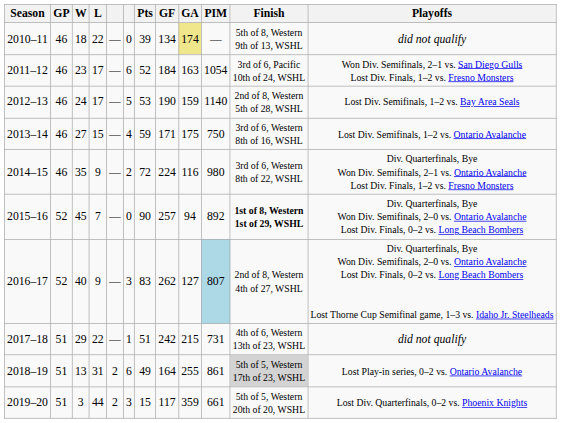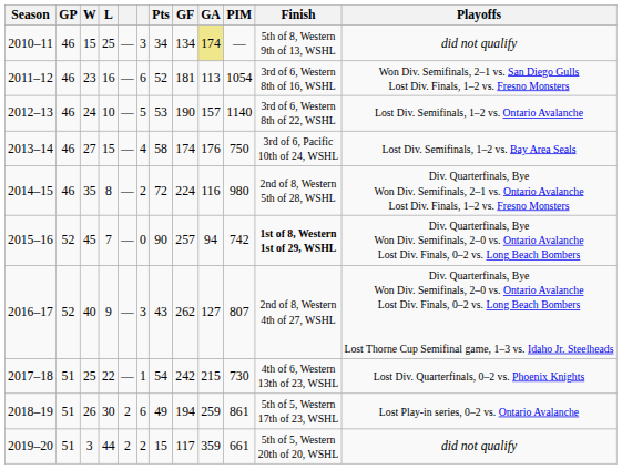 <table class="wikitable" style="text-align:center">
 <tr>
 <th>Season</th>
 <th>GP</th>
 <th>W</th>
 <th>L</th>
 <th></th>
 <th></th>
 <th>Pts</th>
 <th>GF</th>
 <th>GA</th>
 <th>PIM</th>
 <th>Finish</th>
 <th>Playoffs</th>
 </tr>
 <tr>
 <td>2010–11</td>
 <td>46</td>
-<td>18</td>
-<td>22</td>
+<td>15</td>
+<td>25</td>
 <td>—</td>
-<td>0</td>
-<td>39</td>
+<td>3</td>
+<td>34</td>
 <td>134</td>
 <td style="background: khaki;">174</td>
 <td>—</td>
 <td><small>5th of 8, Western<br>9th of 13, WSHL</small></td>
 <td><em>did not qualify</em></td>
 </tr>
 <tr>
 <td>2011–12</td>
 <td>46</td>
 <td>23</td>
-<td>17</td>
+<td>16</td>
 <td>—</td>
 <td>6</td>
 <td>52</td>
-<td>184</td>
-<td>163</td>
+<td>181</td>
+<td>113</td>
 <td>1054</td>
-<td><small>3rd of 6, Pacific<br>10th of 24, WSHL</small></td>
+<td><small>3rd of 6, Western<br>8th of 16, WSHL</small></td>
 <td><small>Won Div. Semifinals, 2–1 vs. <a href='#'>San Diego Gulls</a><br>Lost Div. Finals, 1–2 vs. <a href='#'>Fresno Monsters</a></small></td>
 </tr>
 <tr>
 <td>2012–13</td>
 <td>46</td>
 <td>24</td>
-<td>17</td>
+<td>10</td>
 <td>—</td>
 <td>5</td>
 <td>53</td>
 <td>190</td>
-<td>159</td>
+<td>157</td>
 <td>1140</td>
-<td><small>2nd of 8, Western<br>5th of 28, WSHL</small></td>
-<td><small>Lost Div. Semifinals, 1–2 vs. <a href='#'>Bay Area Seals</a></small></td>
+<td><small>3rd of 6, Western<br>8th of 22, WSHL</small></td>
+<td><small>Lost Div. Semifinals, 1–2 vs. <a href='#'>Ontario Avalanche</a></small></td>
 </tr>
 <tr>
 <td>2013–14</td>
 <td>46</td>
 <td>27</td>
 <td>15</td>
 <td>—</td>
 <td>4</td>
-<td>59</td>
-<td>171</td>
-<td>175</td>
+<td>58</td>
+<td>174</td>
+<td>176</td>
 <td>750</td>
-<td><small>3rd of 6, Western<br>8th of 16, WSHL</small></td>
-<td><small>Lost Div. Semifinals, 1–2 vs. <a href='#'>Ontario Avalanche</a></small></td>
+<td><small>3rd of 6, Pacific<br>10th of 24, WSHL</small></td>
+<td><small>Lost Div. Semifinals, 1–2 vs. <a href='#'>Bay Area Seals</a></small></td>
 </tr>
 <tr>
 <td>2014–15</td>
 <td>46</td>
 <td>35</td>
-<td>9</td>
+<td>8</td>
 <td>—</td>
 <td>2</td>
 <td>72</td>
 <td>224</td>
 <td>116</td>
 <td>980</td>
-<td><small>3rd of 6, Western<br>8th of 22, WSHL</small></td>
+<td><small>2nd of 8, Western<br>5th of 28, WSHL</small></td>
 <td><small>Div. Quarterfinals, Bye<br>Won Div. Semifinals, 2–1 vs. <a href='#'>Ontario Avalanche</a><br>Lost Div. Finals, 1–2 vs. <a href='#'>Fresno Monsters</a></small></td>
 </tr>
 <tr>
 <td>2015–16</td>
 <td>52</td>
 <td>45</td>
 <td>7</td>
 <td>—</td>
 <td>0</td>
 <td>90</td>
 <td>257</td>
 <td>94</td>
-<td>892</td>
+<td>742</td>
 <td><small><strong>1st of 8, Western<br>1st of 29, WSHL</strong></small></td>
 <td><small>Div. Quarterfinals, Bye<br>Won Div. Semifinals, 2–0 vs. <a href='#'>Ontario Avalanche</a><br>Lost Div. Finals, 0–2 vs. <a href='#'>Long Beach Bombers</a></small></td>
 </tr>
 <tr>
 <td>2016–17</td>
 <td>52</td>
 <td>40</td>
 <td>9</td>
 <td>—</td>
 <td>3</td>
-<td>83</td>
+<td>43</td>
 <td>262</td>
 <td>127</td>
-<td style="background: lightblue;">807</td>
+<td>807</td>
 <td><small>2nd of 8, Western<br>4th of 27, WSHL</small></td>
 <td><small>Div. Quarterfinals, Bye<br>Won Div. Semifinals, 2–0 vs. <a href='#'>Ontario Avalanche</a><br>Lost Div. Finals, 0–2 vs. <a href='#'>Long Beach Bombers</a><br><br><br>Lost Thorne Cup Semifinal game, 1–3 vs. <a href='#'>Idaho Jr. Steelheads</a></small></td>
 </tr>
 <tr>
 <td>2017–18</td>
 <td>51</td>
-<td>29</td>
+<td>25</td>
 <td>22</td>
 <td>—</td>
 <td>1</td>
-<td>51</td>
+<td>54</td>
 <td>242</td>
 <td>215</td>
-<td>731</td>
+<td>730</td>
 <td><small>4th of 6, Western<br>13th of 23, WSHL</small></td>
-<td><em>did not qualify</em></td>
+<td><small>Lost Div. Quarterfinals, 0–2 vs. <a href='#'>Phoenix Knights</a></small></td>
 </tr>
 <tr>
 <td>2018–19</td>
 <td>51</td>
-<td>13</td>
-<td>31</td>
+<td>26</td>
+<td>30</td>
 <td>2</td>
 <td>6</td>
 <td>49</td>
-<td>164</td>
-<td>255</td>
+<td>194</td>
+<td>259</td>
 <td>861</td>
-<td style="background: lightgrey;"><small>5th of 5, Western<br>17th of 23, WSHL</small></td>
+<td><small>5th of 5, Western<br>17th of 23, WSHL</small></td>
 <td><small>Lost Play-in series, 0–2 vs. <a href='#'>Ontario Avalanche</a></small></td>
 </tr>
 <tr>
 <td>2019–20</td>
 <td>51</td>
 <td>3</td>
 <td>44</td>
 <td>2</td>
-<td>3</td>
+<td>2</td>
 <td>15</td>
 <td>117</td>
 <td>359</td>
 <td>661</td>
 <td><small>5th of 5, Western<br>20th of 20, WSHL</small></td>
-<td><small>Lost Div. Quarterfinals, 0–2 vs. <a href='#'>Phoenix Knights</a></small></td>
+<td><em>did not qualify</em></td>
 </tr>
 </table>
